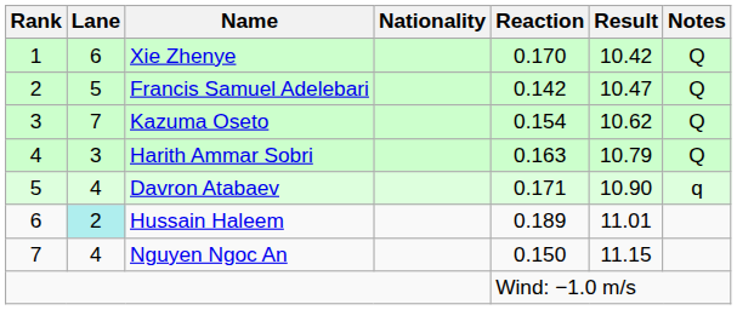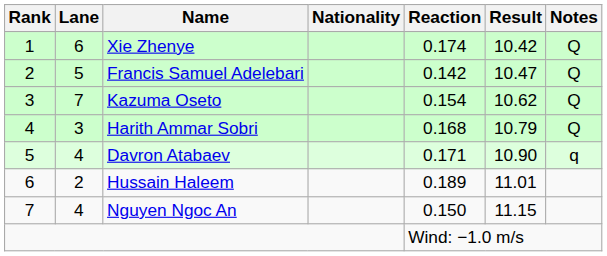 <table class="wikitable sortable" style="text-align:center">
 <tr>
 <th>Rank</th>
 <th>Lane</th>
 <th>Name</th>
 <th>Nationality</th>
 <th>Reaction</th>
 <th>Result</th>
 <th>Notes</th>
 </tr>
 <tr style="background:#cfc;">
 <td>1</td>
 <td>6</td>
 <td align=left><a href='#'>Xie Zhenye</a></td>
 <td align=left></td>
-<td>0.170</td>
+<td>0.174</td>
 <td>10.42</td>
 <td>Q</td>
 </tr>
 <tr style="background:#cfc;">
 <td>2</td>
 <td>5</td>
 <td align=left><a href='#'>Francis Samuel Adelebari</a></td>
 <td align=left></td>
 <td>0.142</td>
 <td>10.47</td>
 <td>Q</td>
 </tr>
 <tr style="background:#cfc;">
 <td>3</td>
 <td>7</td>
 <td align=left><a href='#'>Kazuma Oseto</a></td>
 <td align=left></td>
 <td>0.154</td>
 <td>10.62</td>
 <td>Q</td>
 </tr>
 <tr style="background:#cfc;">
 <td>4</td>
 <td>3</td>
 <td align=left><a href='#'>Harith Ammar Sobri</a></td>
 <td align=left></td>
-<td>0.163</td>
+<td>0.168</td>
 <td>10.79</td>
 <td>Q</td>
 </tr>
 <tr style="background:#ddffdd;">
 <td>5</td>
 <td>4</td>
 <td align=left><a href='#'>Davron Atabaev</a></td>
 <td align=left></td>
 <td>0.171</td>
 <td>10.90</td>
 <td>q</td>
 </tr>
 <tr>
 <td>6</td>
-<td style="background: paleturquoise;">2</td>
+<td>2</td>
 <td align=left><a href='#'>Hussain Haleem</a></td>
 <td align=left></td>
 <td>0.189</td>
 <td>11.01</td>
 <td></td>
 </tr>
 <tr>
 <td>7</td>
 <td>4</td>
 <td align=left><a href='#'>Nguyen Ngoc An</a></td>
 <td align=left></td>
 <td>0.150</td>
 <td>11.15</td>
 <td></td>
 </tr>
 <tr class="sortbottom">
 <td colspan=4></td>
 <td colspan="3" style="text-align:left;">Wind: −1.0 m/s</td>
 </tr>
 </table>
